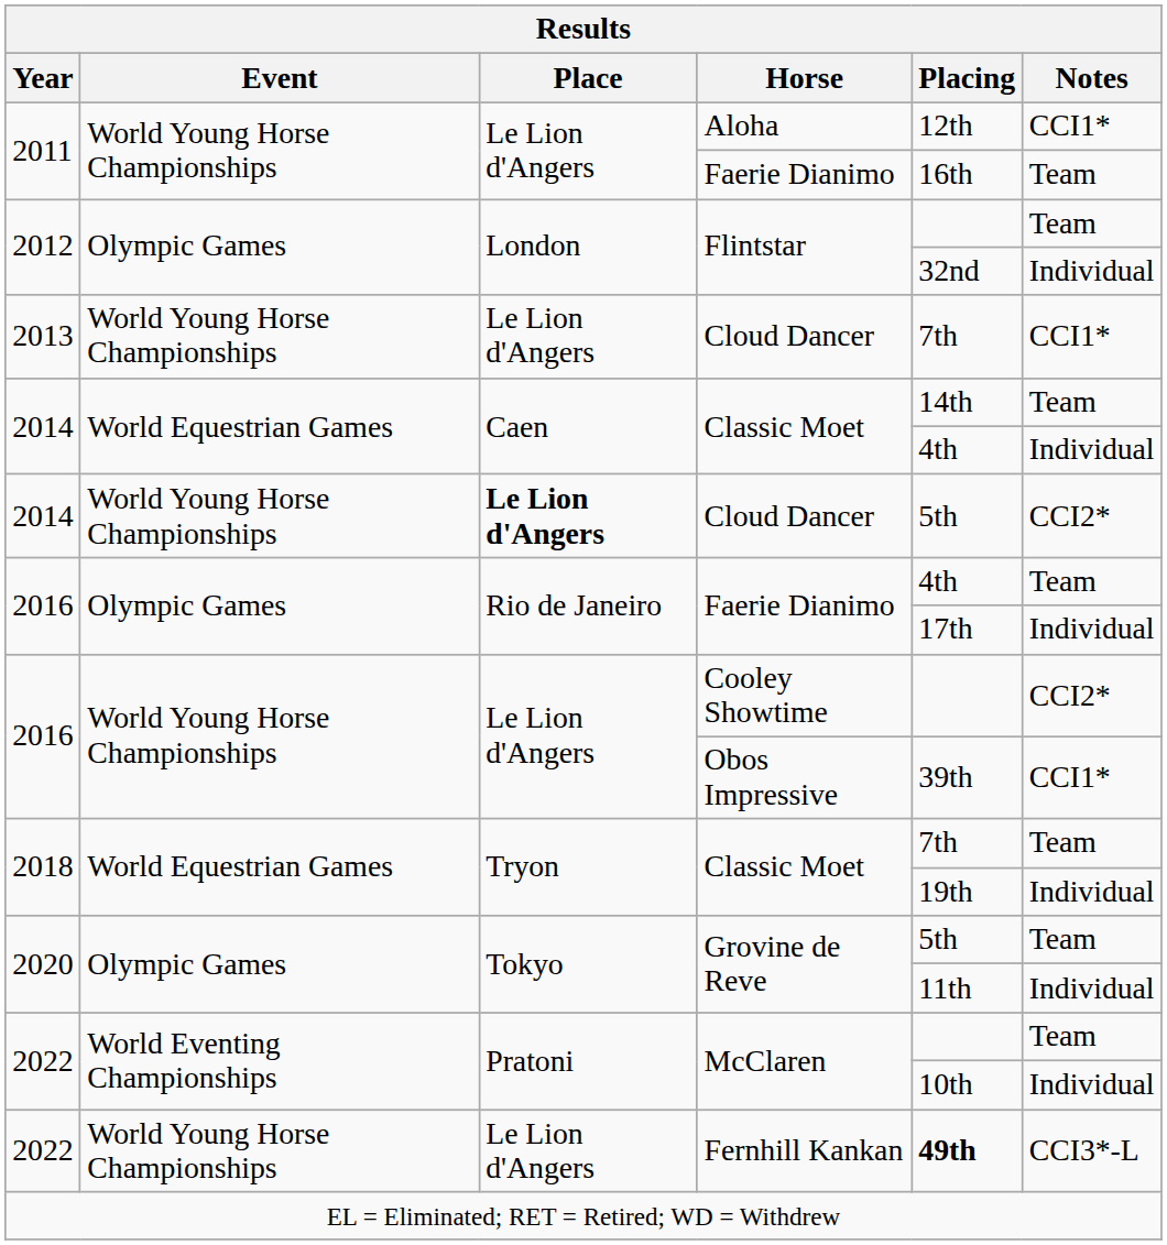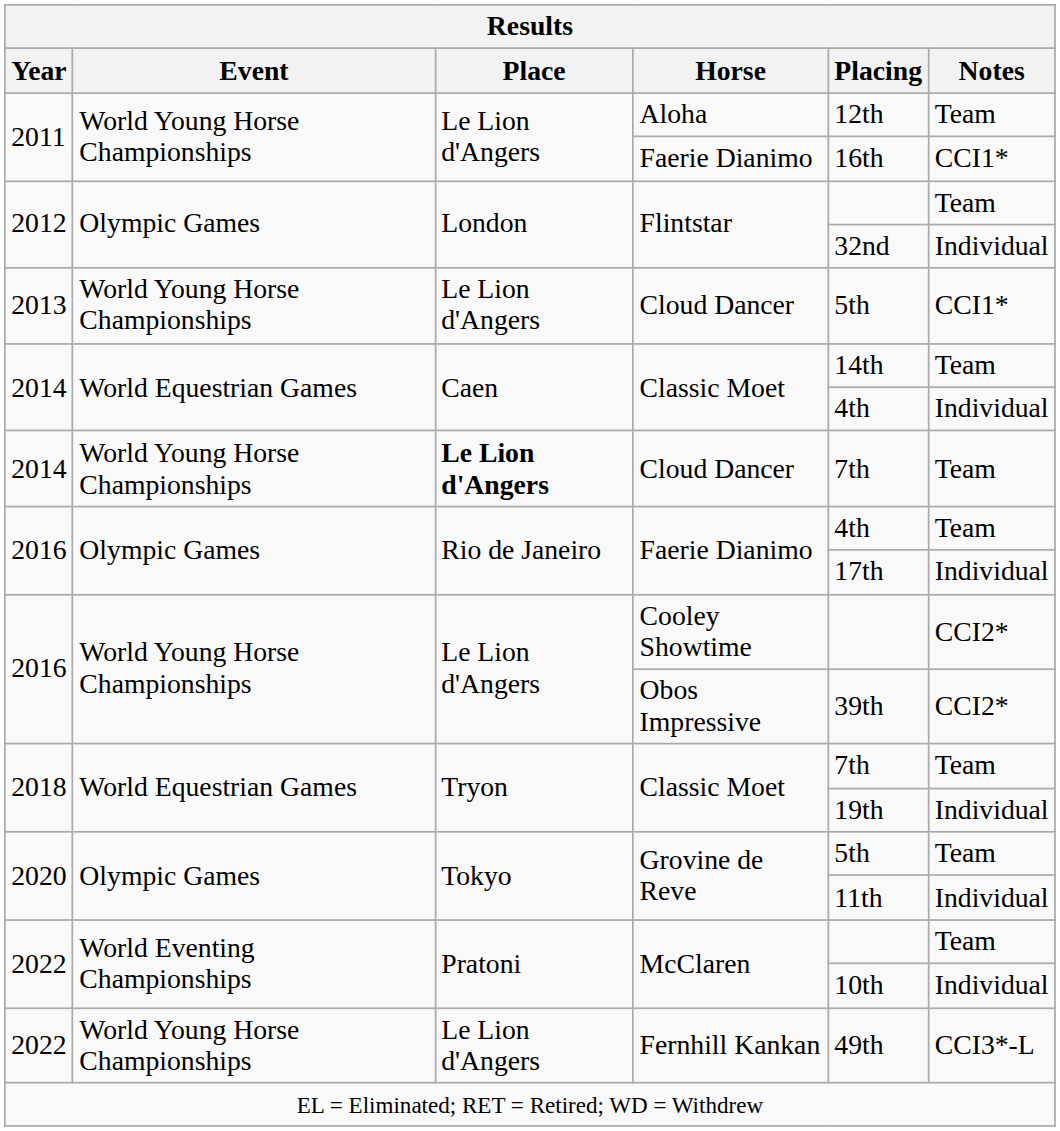 <table class="wikitable">
 <tr>
 <th colspan="12" align="center"><strong>Results</strong></th>
 </tr>
 <tr>
 <th>Year</th>
 <th>Event</th>
 <th>Place</th>
 <th>Horse</th>
 <th>Placing</th>
 <th>Notes</th>
 </tr>
 <tr>
 <td rowspan="2">2011</td>
 <td rowspan="2">World Young Horse Championships</td>
 <td rowspan="2">Le Lion d'Angers</td>
 <td>Aloha</td>
 <td>12th</td>
-<td>CCI1*</td>
+<td>Team</td>
 </tr>
 <tr>
 <td>Faerie Dianimo</td>
 <td>16th</td>
-<td>Team</td>
+<td>CCI1*</td>
 </tr>
 <tr>
 <td rowspan="2">2012</td>
 <td rowspan="2">Olympic Games</td>
 <td rowspan="2">London</td>
 <td rowspan="2">Flintstar</td>
 <td></td>
 <td>Team</td>
 </tr>
 <tr>
 <td>32nd</td>
 <td>Individual</td>
 </tr>
 <tr>
 <td>2013</td>
 <td>World Young Horse Championships</td>
 <td>Le Lion d'Angers</td>
 <td>Cloud Dancer</td>
-<td>7th</td>
+<td>5th</td>
 <td>CCI1*</td>
 </tr>
 <tr>
 <td rowspan="2">2014</td>
 <td rowspan="2">World Equestrian Games</td>
 <td rowspan="2">Caen</td>
 <td rowspan="2">Classic Moet</td>
 <td>14th</td>
 <td>Team</td>
 </tr>
 <tr>
 <td>4th</td>
 <td>Individual</td>
 </tr>
 <tr>
 <td>2014</td>
 <td>World Young Horse Championships</td>
 <td><strong>Le Lion d'Angers</strong></td>
 <td>Cloud Dancer</td>
-<td>5th</td>
-<td>CCI2*</td>
+<td>7th</td>
+<td>Team</td>
 </tr>
 <tr>
 <td rowspan="2">2016</td>
 <td rowspan="2">Olympic Games</td>
 <td rowspan="2">Rio de Janeiro</td>
 <td rowspan="2">Faerie Dianimo</td>
 <td>4th</td>
 <td>Team</td>
 </tr>
 <tr>
 <td>17th</td>
 <td>Individual</td>
 </tr>
 <tr>
 <td rowspan="2">2016</td>
 <td rowspan="2">World Young Horse Championships</td>
 <td rowspan="2">Le Lion d'Angers</td>
 <td>Cooley Showtime</td>
 <td></td>
 <td>CCI2*</td>
 </tr>
 <tr>
 <td>Obos Impressive</td>
 <td>39th</td>
-<td>CCI1*</td>
+<td>CCI2*</td>
 </tr>
 <tr>
 <td rowspan="2">2018</td>
 <td rowspan="2">World Equestrian Games</td>
 <td rowspan="2">Tryon</td>
 <td rowspan="2">Classic Moet</td>
 <td>7th</td>
 <td>Team</td>
 </tr>
 <tr>
 <td>19th</td>
 <td>Individual</td>
 </tr>
 <tr>
 <td rowspan="2">2020</td>
 <td rowspan="2">Olympic Games</td>
 <td rowspan="2">Tokyo</td>
 <td rowspan="2">Grovine de Reve</td>
 <td>5th</td>
 <td>Team</td>
 </tr>
 <tr>
 <td>11th</td>
 <td>Individual</td>
 </tr>
 <tr>
 <td rowspan="2">2022</td>
 <td rowspan="2">World Eventing Championships</td>
 <td rowspan="2">Pratoni</td>
 <td rowspan="2">McClaren</td>
 <td></td>
 <td>Team</td>
 </tr>
 <tr>
 <td>10th</td>
 <td>Individual</td>
 </tr>
 <tr>
 <td>2022</td>
 <td>World Young Horse Championships</td>
 <td>Le Lion d'Angers</td>
 <td>Fernhill Kankan</td>
-<td><strong>49th</strong></td>
+<td>49th</td>
 <td>CCI3*-L</td>
 </tr>
 <tr>
 <td colspan="12" align="center"><small> EL = Eliminated; RET = Retired; WD = Withdrew </small></td>
 </tr>
 </table>
